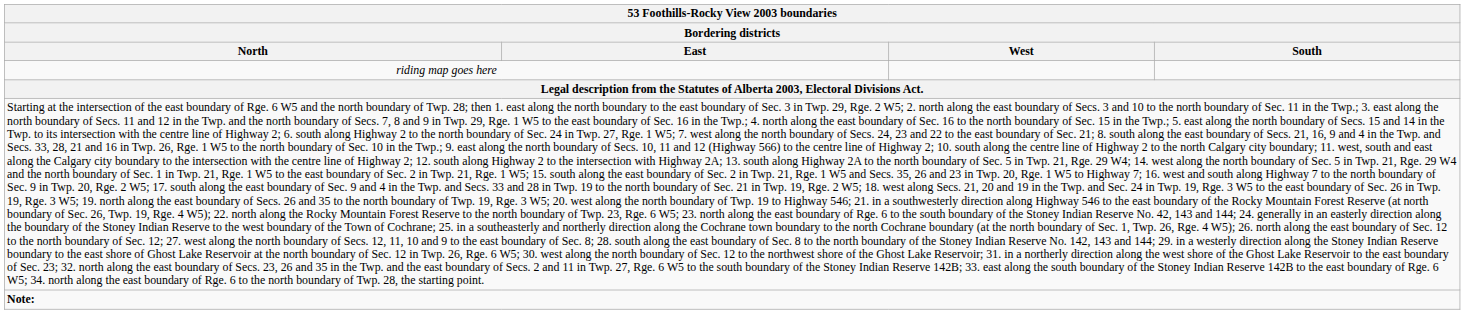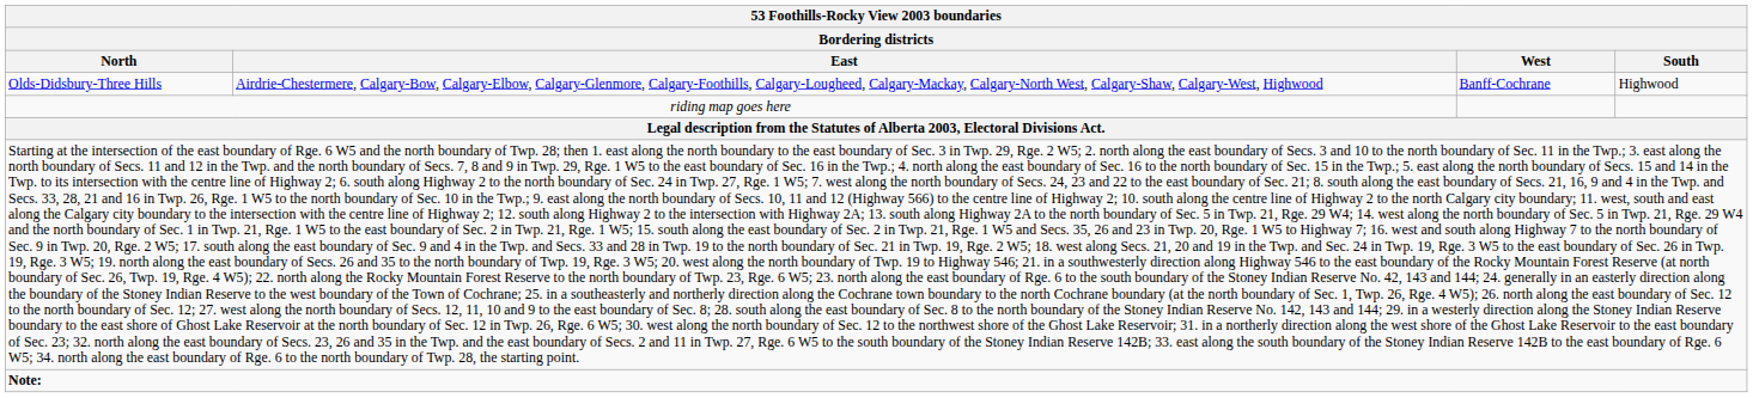 <table class="wikitable collapsible collapsed">
 <tr>
 <th colspan=4>53 Foothills-Rocky View 2003 boundaries</th>
 </tr>
 <tr>
 <th colspan=4>Bordering districts</th>
 </tr>
 <tr>
 <th>North</th>
 <th>East</th>
 <th>West</th>
 <th>South</th>
+</tr>
+<tr>
+<td><a href='#'>Olds-Didsbury-Three Hills</a></td>
+<td><a href='#'>Airdrie-Chestermere</a>, <a href='#'>Calgary-Bow</a>, <a href='#'>Calgary-Elbow</a>, <a href='#'>Calgary-Glenmore</a>, <a href='#'>Calgary-Foothills</a>, <a href='#'>Calgary-Lougheed</a>, <a href='#'>Calgary-Mackay</a>, <a href='#'>Calgary-North West</a>, <a href='#'>Calgary-Shaw</a>, <a href='#'>Calgary-West</a>, <a href='#'>Highwood</a></td>
+<td><a href='#'>Banff-Cochrane</a></td>
+<td>Highwood</td>
 </tr>
 <tr>
 <td colspan=2 align=center><em>riding map goes here</em></td>
 <td></td>
 <td></td>
 </tr>
 <tr>
 <th colspan=4>Legal description from the Statutes of Alberta 2003, Electoral Divisions Act.</th>
 </tr>
 <tr>
 <td colspan=4>Starting at the intersection of the east boundary of Rge. 6 W5 and the north boundary of Twp. 28; then 1. east along the north boundary to the east boundary of Sec. 3 in Twp. 29, Rge. 2 W5; 2. north along the east boundary of Secs. 3 and 10 to the north boundary of Sec. 11 in the Twp.; 3. east along the north boundary of Secs. 11 and 12 in the Twp. and the north boundary of Secs. 7, 8 and 9 in Twp. 29, Rge. 1 W5 to the east boundary of Sec. 16 in the Twp.; 4. north along the east boundary of Sec. 16 to the north boundary of Sec. 15 in the Twp.; 5. east along the north boundary of Secs. 15 and 14 in the Twp. to its intersection with the centre line of Highway 2; 6. south along Highway 2 to the north boundary of Sec. 24 in Twp. 27, Rge. 1 W5; 7. west along the north boundary of Secs. 24, 23 and 22 to the east boundary of Sec. 21; 8. south along the east boundary of Secs. 21, 16, 9 and 4 in the Twp. and Secs. 33, 28, 21 and 16 in Twp. 26, Rge. 1 W5 to the north boundary of Sec. 10 in the Twp.; 9. east along the north boundary of Secs. 10, 11 and 12 (Highway 566) to the centre line of Highway 2; 10. south along the centre line of Highway 2 to the north Calgary city boundary; 11. west, south and east along the Calgary city boundary to the intersection with the centre line of Highway 2; 12. south along Highway 2 to the intersection with Highway 2A; 13. south along Highway 2A to the north boundary of Sec. 5 in Twp. 21, Rge. 29 W4; 14. west along the north boundary of Sec. 5 in Twp. 21, Rge. 29 W4 and the north boundary of Sec. 1 in Twp. 21, Rge. 1 W5 to the east boundary of Sec. 2 in Twp. 21, Rge. 1 W5; 15. south along the east boundary of Sec. 2 in Twp. 21, Rge. 1 W5 and Secs. 35, 26 and 23 in Twp. 20, Rge. 1 W5 to Highway 7; 16. west and south along Highway 7 to the north boundary of Sec. 9 in Twp. 20, Rge. 2 W5; 17. south along the east boundary of Sec. 9 and 4 in the Twp. and Secs. 33 and 28 in Twp. 19 to the north boundary of Sec. 21 in Twp. 19, Rge. 2 W5; 18. west along Secs. 21, 20 and 19 in the Twp. and Sec. 24 in Twp. 19, Rge. 3 W5 to the east boundary of Sec. 26 in Twp. 19, Rge. 3 W5; 19. north along the east boundary of Secs. 26 and 35 to the north boundary of Twp. 19, Rge. 3 W5; 20. west along the north boundary of Twp. 19 to Highway 546; 21. in a southwesterly direction along Highway 546 to the east boundary of the Rocky Mountain Forest Reserve (at north boundary of Sec. 26, Twp. 19, Rge. 4 W5); 22. north along the Rocky Mountain Forest Reserve to the north boundary of Twp. 23, Rge. 6 W5; 23. north along the east boundary of Rge. 6 to the south boundary of the Stoney Indian Reserve No. 42, 143 and 144; 24. generally in an easterly direction along the boundary of the Stoney Indian Reserve to the west boundary of the Town of Cochrane; 25. in a southeasterly and northerly direction along the Cochrane town boundary to the north Cochrane boundary (at the north boundary of Sec. 1, Twp. 26, Rge. 4 W5); 26. north along the east boundary of Sec. 12 to the north boundary of Sec. 12; 27. west along the north boundary of Secs. 12, 11, 10 and 9 to the east boundary of Sec. 8; 28. south along the east boundary of Sec. 8 to the north boundary of the Stoney Indian Reserve No. 142, 143 and 144; 29. in a westerly direction along the Stoney Indian Reserve boundary to the east shore of Ghost Lake Reservoir at the north boundary of Sec. 12 in Twp. 26, Rge. 6 W5; 30. west along the north boundary of Sec. 12 to the northwest shore of the Ghost Lake Reservoir; 31. in a northerly direction along the west shore of the Ghost Lake Reservoir to the east boundary of Sec. 23; 32. north along the east boundary of Secs. 23, 26 and 35 in the Twp. and the east boundary of Secs. 2 and 11 in Twp. 27, Rge. 6 W5 to the south boundary of the Stoney Indian Reserve 142B; 33. east along the south boundary of the Stoney Indian Reserve 142B to the east boundary of Rge. 6 W5; 34. north along the east boundary of Rge. 6 to the north boundary of Twp. 28, the starting point.</td>
 </tr>
 <tr>
 <td colspan=4><strong>Note:</strong></td>
 </tr>
 </table>
